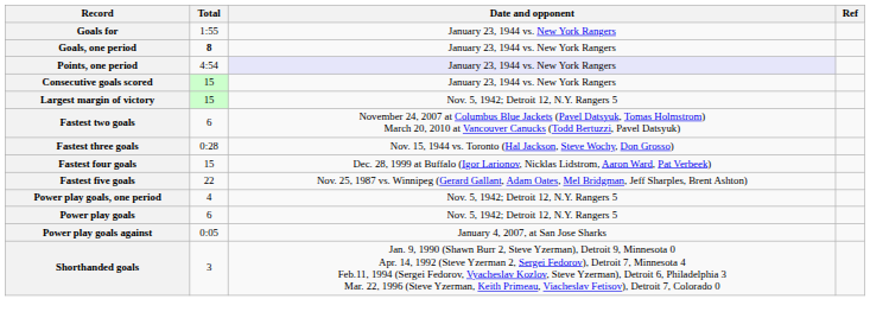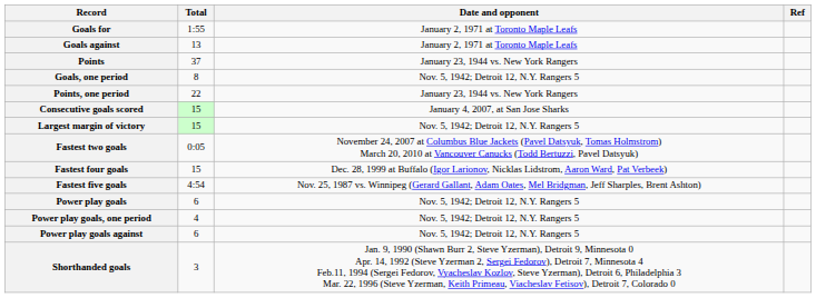 <table class="wikitable" style="font-size: 90%; text-align: center;" width="75%">
 <tr>
 <th scope="col">Record</th>
 <th scope="col">Total</th>
 <th scope="col">Date and opponent</th>
 <th scope="col">Ref</th>
 </tr>
 <tr>
 <th scope="row">Goals for</th>
 <td>1:55</td>
-<td>January 23, 1944 vs. <a href='#'>New York Rangers</a></td>
+<td>January 2, 1971 at <a href='#'>Toronto Maple Leafs</a></td>
+<td></td>
+</tr>
+<tr>
+<th scope="row">Goals against</th>
+<td>13</td>
+<td>January 2, 1971 at <a href='#'>Toronto Maple Leafs</a></td>
+<td></td>
+</tr>
+<tr>
+<th scope="row">Points</th>
+<td>37</td>
+<td>January 23, 1944 vs. New York Rangers</td>
 <td></td>
 </tr>
 <tr>
 <th scope="row">Goals, one period</th>
-<td><strong>8</strong></td>
-<td>January 23, 1944 vs. New York Rangers</td>
+<td>8</td>
+<td>Nov. 5, 1942; Detroit 12, N.Y. Rangers 5</td>
 <td></td>
 </tr>
 <tr>
 <th scope="row">Points, one period</th>
-<td>4:54</td>
-<td style="background: lavender;">January 23, 1944 vs. New York Rangers</td>
+<td>22</td>
+<td>January 23, 1944 vs. New York Rangers</td>
 <td></td>
 </tr>
 <tr>
 <th scope="row">Consecutive goals scored</th>
 <td style="background:#CCFFCC">15</td>
-<td>January 23, 1944 vs. New York Rangers</td>
+<td>January 4, 2007, at San Jose Sharks</td>
 <td></td>
 </tr>
 <tr>
 <th scope="row">Largest margin of victory</th>
 <td style="background:#CCFFCC">15</td>
 <td>Nov. 5, 1942; Detroit 12, N.Y. Rangers 5</td>
 <td></td>
 </tr>
 <tr>
 <th scope="row">Fastest two goals</th>
-<td>6</td>
+<td>0:05</td>
 <td>November 24, 2007 at <a href='#'>Columbus Blue Jackets</a> (<a href='#'>Pavel Datsyuk</a>, <a href='#'>Tomas Holmstrom</a>)<br>March 20, 2010 at <a href='#'>Vancouver Canucks</a> (<a href='#'>Todd Bertuzzi</a>, Pavel Datsyuk)</td>
-<td></td>
-</tr>
-<tr>
-<th scope="row">Fastest three goals</th>
-<td>0:28</td>
-<td>Nov. 15, 1944 vs. Toronto (<a href='#'>Hal Jackson</a>, <a href='#'>Steve Wochy</a>, <a href='#'>Don Grosso</a>)</td>
 <td></td>
 </tr>
 <tr>
 <th scope="row">Fastest four goals</th>
 <td>15</td>
 <td>Dec. 28, 1999 at Buffalo (<a href='#'>Igor Larionov</a>, Nicklas Lidstrom, <a href='#'>Aaron Ward</a>, <a href='#'>Pat Verbeek</a>)</td>
 <td></td>
 </tr>
 <tr>
 <th scope="row">Fastest five goals</th>
-<td>22</td>
+<td>4:54</td>
 <td>Nov. 25, 1987 vs. Winnipeg (<a href='#'>Gerard Gallant</a>, <a href='#'>Adam Oates</a>, <a href='#'>Mel Bridgman</a>, Jeff Sharples, Brent Ashton)</td>
+<td></td>
+</tr>
+<tr>
+<th scope="row">Power play goals</th>
+<td>6</td>
+<td>Nov. 5, 1942; Detroit 12, N.Y. Rangers 5</td>
 <td></td>
 </tr>
 <tr>
 <th scope="row">Power play goals, one period</th>
 <td>4</td>
 <td>Nov. 5, 1942; Detroit 12, N.Y. Rangers 5</td>
 <td></td>
 </tr>
 <tr>
-<th scope="row">Power play goals</th>
+<th scope="row">Power play goals against</th>
 <td>6</td>
 <td>Nov. 5, 1942; Detroit 12, N.Y. Rangers 5</td>
-<td></td>
-</tr>
-<tr>
-<th scope="row">Power play goals against</th>
-<td>0:05</td>
-<td>January 4, 2007, at San Jose Sharks</td>
 <td></td>
 </tr>
 <tr>
 <th scope="row">Shorthanded goals</th>
 <td>3</td>
 <td>Jan. 9, 1990 (Shawn Burr 2, Steve Yzerman), Detroit 9, Minnesota 0<br>Apr. 14, 1992 (Steve Yzerman 2, <a href='#'>Sergei Fedorov</a>), Detroit 7, Minnesota 4<br>Feb.11, 1994 (Sergei Fedorov, <a href='#'>Vyacheslav Kozlov</a>, Steve Yzerman), Detroit 6, Philadelphia 3<br>Mar. 22, 1996 (Steve Yzerman, <a href='#'>Keith Primeau</a>, <a href='#'>Viacheslav Fetisov</a>), Detroit 7, Colorado 0</td>
 <td></td>
 </tr>
 </table>
